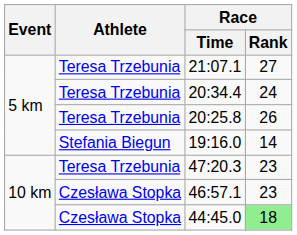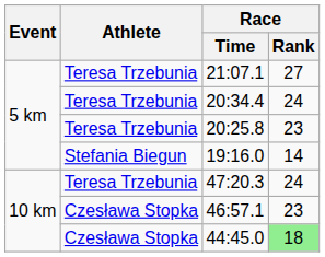 <table class="wikitable" border="1" style="font-size:90%">
 <tr>
 <th rowspan=2>Event</th>
 <th rowspan=2>Athlete</th>
 <th colspan=2>Race</th>
 </tr>
 <tr>
 <th>Time</th>
 <th>Rank</th>
 </tr>
 <tr>
 <td rowspan=4>5 km</td>
 <td><a href='#'>Teresa Trzebunia</a></td>
 <td align=center>21:07.1</td>
 <td align=center>27</td>
 </tr>
 <tr>
 <td><a href='#'>Teresa Trzebunia</a></td>
 <td align=center>20:34.4</td>
 <td align=center>24</td>
 </tr>
 <tr>
 <td><a href='#'>Teresa Trzebunia</a></td>
 <td align=center>20:25.8</td>
-<td align=center>26</td>
+<td align=center>23</td>
 </tr>
 <tr>
 <td><a href='#'>Stefania Biegun</a></td>
 <td align=center>19:16.0</td>
 <td align=center>14</td>
 </tr>
 <tr>
 <td rowspan=3>10 km</td>
 <td><a href='#'>Teresa Trzebunia</a></td>
 <td align=center>47:20.3</td>
-<td align=center>23</td>
+<td align=center>24</td>
 </tr>
 <tr>
 <td><a href='#'>Czesława Stopka</a></td>
 <td align=center>46:57.1</td>
 <td align=center>23</td>
 </tr>
 <tr>
 <td><a href='#'>Czesława Stopka</a></td>
 <td align=center>44:45.0</td>
 <td align=center style="background: lightgreen;">18</td>
 </tr>
 </table>
